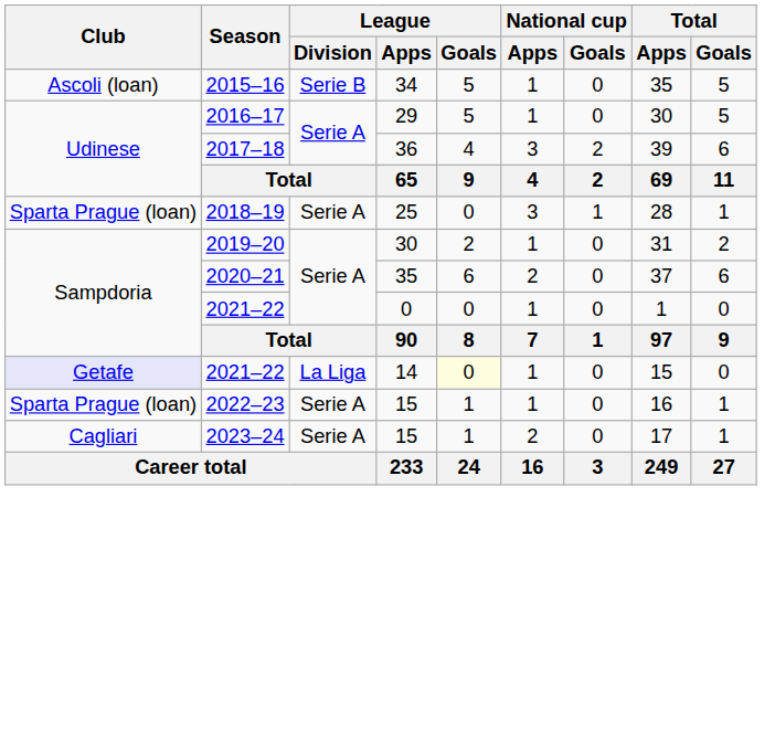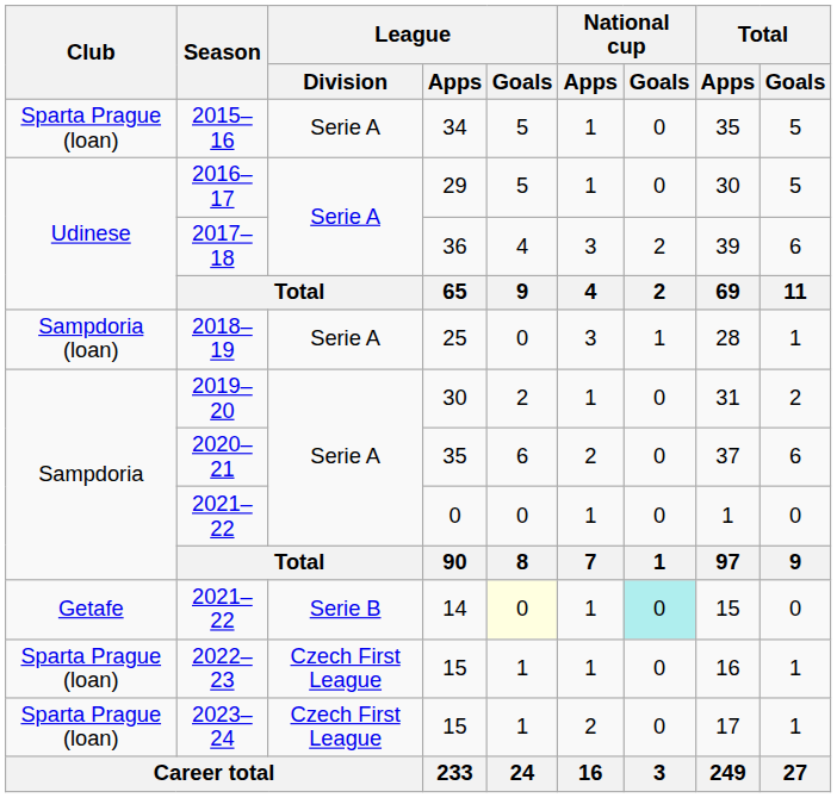 <table class="wikitable" style="text-align:center">
 <tr>
 <th rowspan="2">Club</th>
 <th rowspan="2">Season</th>
 <th colspan="3">League</th>
 <th colspan="2">National cup</th>
 <th colspan="2">Total</th>
 </tr>
 <tr>
 <th>Division</th>
 <th>Apps</th>
 <th>Goals</th>
 <th>Apps</th>
 <th>Goals</th>
 <th>Apps</th>
 <th>Goals</th>
 </tr>
 <tr>
-<td><a href='#'>Ascoli</a> (loan)</td>
+<td><a href='#'>Sparta Prague</a> (loan)</td>
 <td><a href='#'>2015–16</a></td>
-<td><a href='#'>Serie B</a></td>
+<td>Serie A</td>
 <td>34</td>
 <td>5</td>
 <td>1</td>
 <td>0</td>
 <td>35</td>
 <td>5</td>
 </tr>
 <tr>
 <td rowspan="3"><a href='#'>Udinese</a></td>
 <td><a href='#'>2016–17</a></td>
 <td rowspan="2"><a href='#'>Serie A</a></td>
 <td>29</td>
 <td>5</td>
 <td>1</td>
 <td>0</td>
 <td>30</td>
 <td>5</td>
 </tr>
 <tr>
 <td><a href='#'>2017–18</a></td>
 <td>36</td>
 <td>4</td>
 <td>3</td>
 <td>2</td>
 <td>39</td>
 <td>6</td>
 </tr>
 <tr>
 <th colspan="2">Total</th>
 <th>65</th>
 <th>9</th>
 <th>4</th>
 <th>2</th>
 <th>69</th>
 <th>11</th>
 </tr>
 <tr>
-<td><a href='#'>Sparta Prague</a> (loan)</td>
+<td><a href='#'>Sampdoria</a> (loan)</td>
 <td><a href='#'>2018–19</a></td>
 <td>Serie A</td>
 <td>25</td>
 <td>0</td>
 <td>3</td>
 <td>1</td>
 <td>28</td>
 <td>1</td>
 </tr>
 <tr>
 <td rowspan="4">Sampdoria</td>
 <td><a href='#'>2019–20</a></td>
 <td rowspan="3">Serie A</td>
 <td>30</td>
 <td>2</td>
 <td>1</td>
 <td>0</td>
 <td>31</td>
 <td>2</td>
 </tr>
 <tr>
 <td><a href='#'>2020–21</a></td>
 <td>35</td>
 <td>6</td>
 <td>2</td>
 <td>0</td>
 <td>37</td>
 <td>6</td>
 </tr>
 <tr>
 <td><a href='#'>2021–22</a></td>
 <td>0</td>
 <td>0</td>
 <td>1</td>
 <td>0</td>
 <td>1</td>
 <td>0</td>
 </tr>
 <tr>
 <th colspan="2">Total</th>
 <th>90</th>
 <th>8</th>
 <th>7</th>
 <th>1</th>
 <th>97</th>
 <th>9</th>
 </tr>
 <tr>
-<td style="background: lavender;"><a href='#'>Getafe</a></td>
+<td><a href='#'>Getafe</a></td>
 <td><a href='#'>2021–22</a></td>
-<td><a href='#'>La Liga</a></td>
+<td><a href='#'>Serie B</a></td>
 <td>14</td>
 <td style="background: lightyellow;">0</td>
 <td>1</td>
-<td>0</td>
+<td style="background: paleturquoise;">0</td>
 <td>15</td>
 <td>0</td>
 </tr>
 <tr>
 <td><a href='#'>Sparta Prague</a> (loan)</td>
 <td><a href='#'>2022–23</a></td>
-<td>Serie A</td>
+<td><a href='#'>Czech First League</a></td>
 <td>15</td>
 <td>1</td>
 <td>1</td>
 <td>0</td>
 <td>16</td>
 <td>1</td>
 </tr>
 <tr>
-<td><a href='#'>Cagliari</a></td>
+<td><a href='#'>Sparta Prague</a> (loan)</td>
 <td><a href='#'>2023–24</a></td>
-<td>Serie A</td>
+<td><a href='#'>Czech First League</a></td>
 <td>15</td>
 <td>1</td>
 <td>2</td>
 <td>0</td>
 <td>17</td>
 <td>1</td>
 </tr>
 <tr>
 <th colspan="3">Career total</th>
 <th>233</th>
 <th>24</th>
 <th>16</th>
 <th>3</th>
 <th>249</th>
 <th>27</th>
 </tr>
 </table>
